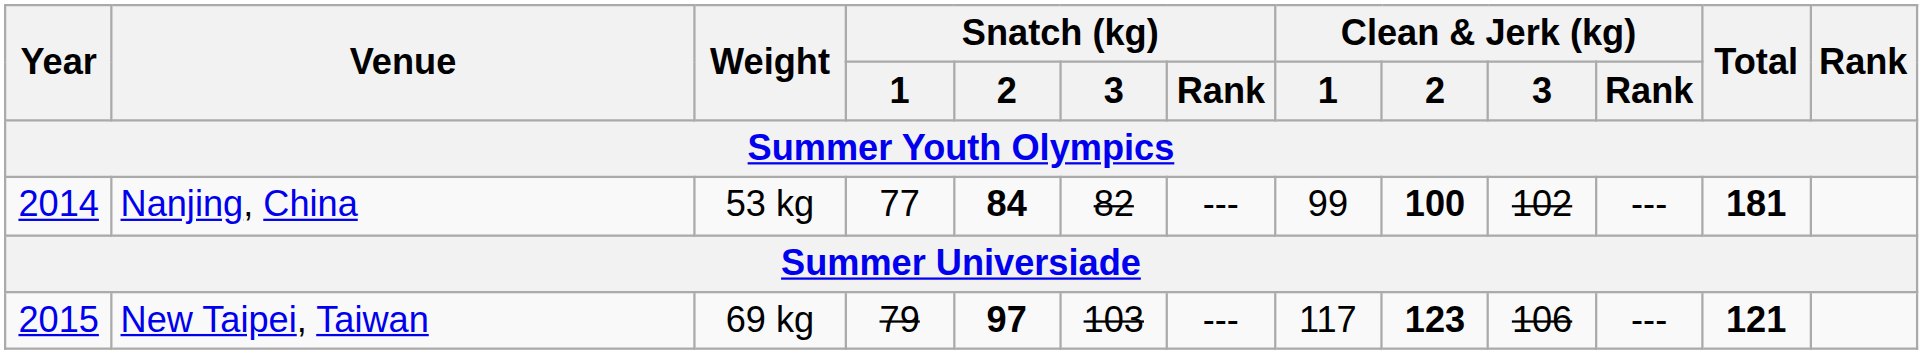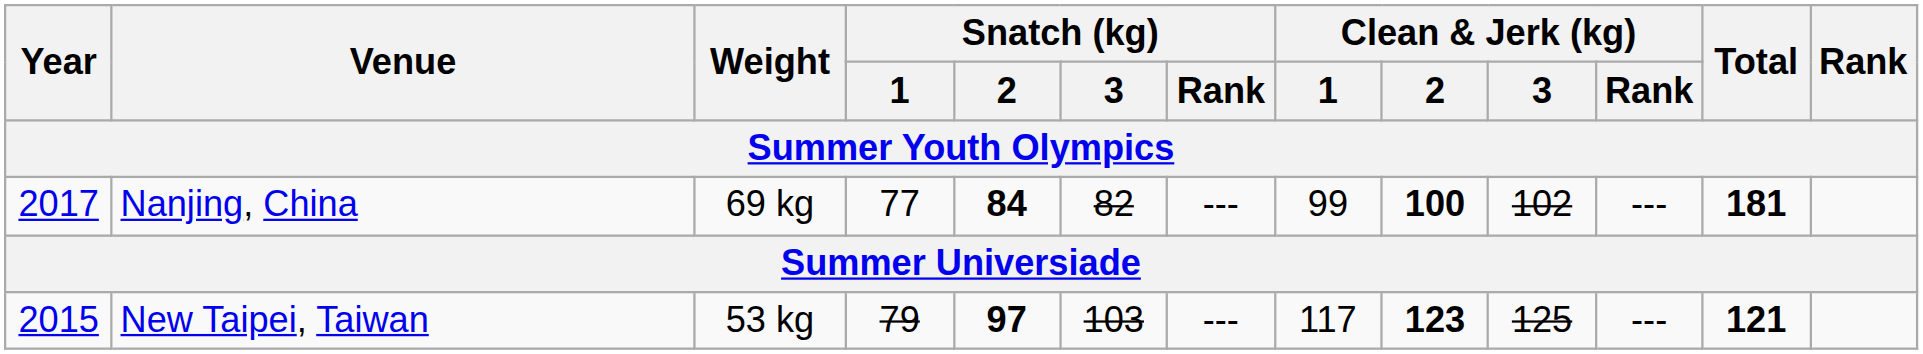 <table class = "wikitable" style="text-align:center;">
 <tr>
 <th rowspan=2 width=40>Year</th>
 <th rowspan=2 width=250>Venue</th>
 <th rowspan=2 width=60>Weight</th>
 <th colspan=4>Snatch (kg)</th>
 <th colspan=4>Clean & Jerk (kg)</th>
 <th rowspan=2 width=40>Total</th>
 <th rowspan=2 width=40>Rank</th>
 </tr>
 <tr>
 <th width=40>1</th>
 <th width=40>2</th>
 <th width=40>3</th>
 <th width=40>Rank</th>
 <th width=40>1</th>
 <th width=40>2</th>
 <th width=40>3</th>
 <th width=40>Rank</th>
 </tr>
 <tr>
 <th colspan=13><a href='#'>Summer Youth Olympics</a></th>
 </tr>
 <tr>
-<td><a href='#'>2014</a></td>
+<td><a href='#'>2017</a></td>
 <td align=left> <a href='#'>Nanjing</a>, <a href='#'>China</a></td>
-<td>53 kg</td>
+<td>69 kg</td>
 <td>77</td>
 <td><strong>84</strong></td>
 <td><s>82</s></td>
 <td>---</td>
 <td>99</td>
 <td><strong>100</strong></td>
 <td><s>102</s></td>
 <td>---</td>
 <td><strong>181</strong></td>
 <td></td>
 </tr>
 <tr>
 <th colspan=13><a href='#'>Summer Universiade</a></th>
 </tr>
 <tr>
 <td><a href='#'>2015</a></td>
 <td align=left> <a href='#'>New Taipei</a>, <a href='#'>Taiwan</a></td>
-<td>69 kg</td>
+<td>53 kg</td>
 <td><s>79</s></td>
 <td><strong>97</strong></td>
 <td><s>103</s></td>
 <td>---</td>
 <td>117</td>
 <td><strong>123</strong></td>
-<td><s>106</s></td>
+<td><s>125</s></td>
 <td>---</td>
 <td><strong>121</strong></td>
 <td></td>
 </tr>
 </table>
